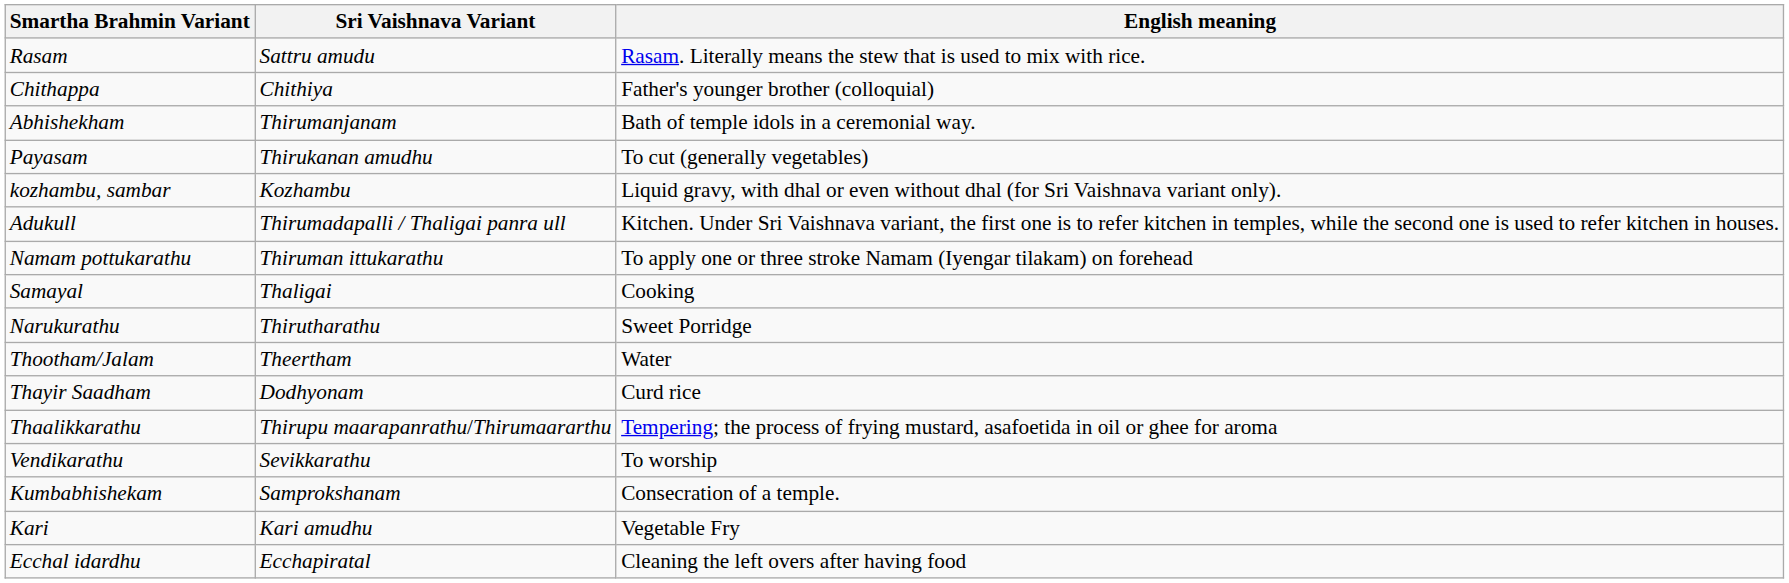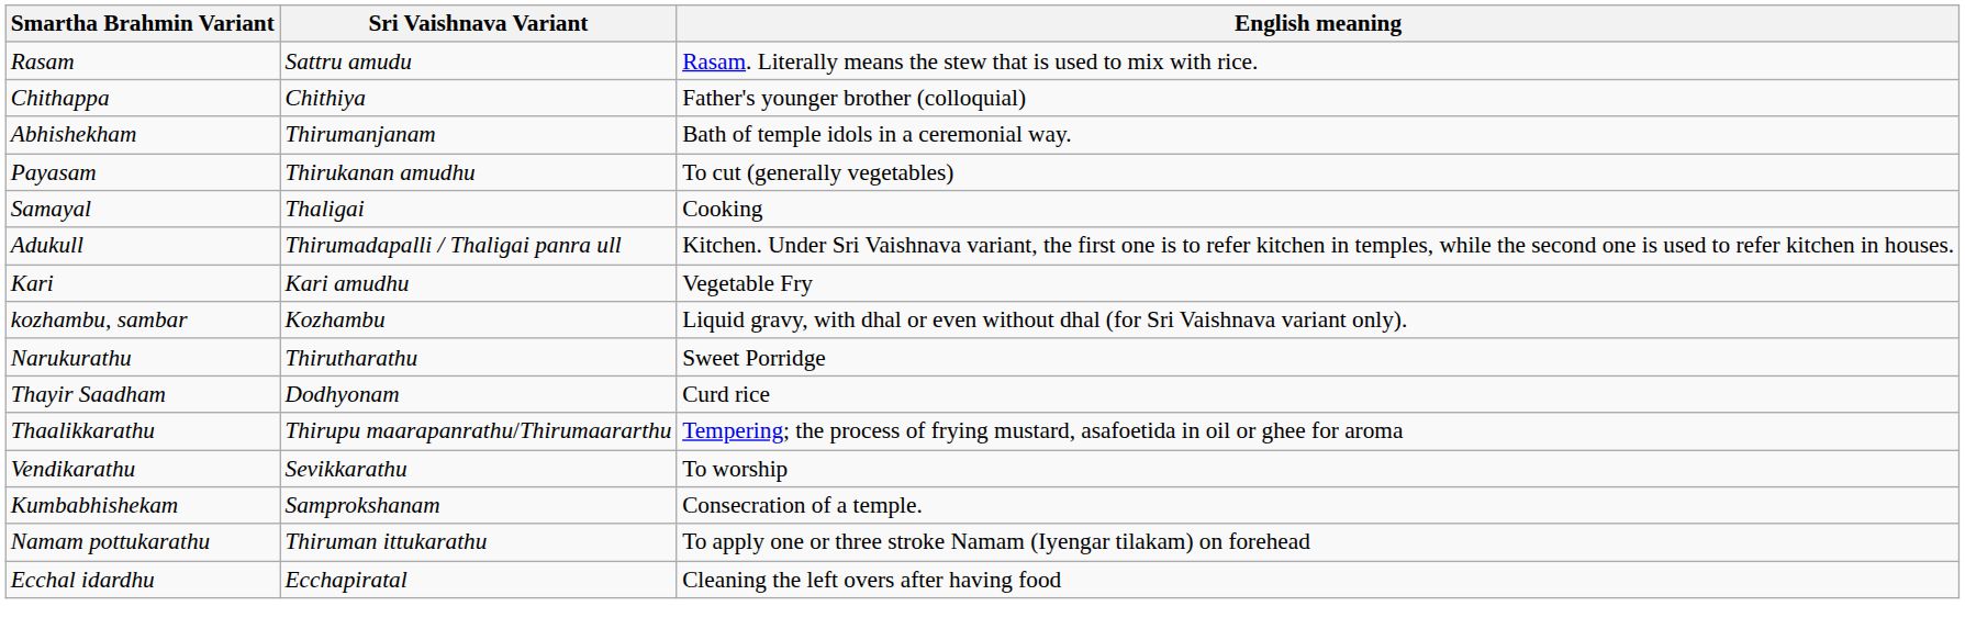 <table class = "wikitable" border = "2" style="margin:1em auto;">
 <tr>
 <th><strong>Smartha Brahmin Variant</strong></th>
 <th><strong>Sri Vaishnava Variant</strong></th>
 <th><strong>English meaning</strong></th>
 </tr>
 <tr>
 <td><em>Rasam</em></td>
 <td><em>Sattru amudu</em></td>
 <td><a href='#'>Rasam</a>. Literally means the stew that is used to mix with rice.</td>
 </tr>
 <tr>
 <td><em>Chithappa</em></td>
 <td><em>Chithiya</em></td>
 <td>Father's younger brother (colloquial)</td>
 </tr>
 <tr>
 <td><em>Abhishekham</em></td>
 <td><em>Thirumanjanam</em></td>
 <td>Bath of temple idols in a ceremonial way.</td>
 </tr>
 <tr>
 <td><em>Payasam</em></td>
 <td><em>Thirukanan amudhu</em></td>
 <td>To cut (generally vegetables)</td>
 </tr>
 <tr>
-<td><em>kozhambu, sambar</em></td>
-<td><em>Kozhambu</em></td>
-<td>Liquid gravy, with dhal or even without dhal (for Sri Vaishnava variant only).</td>
+<td><em>Samayal</em></td>
+<td><em>Thaligai</em></td>
+<td>Cooking</td>
 </tr>
 <tr>
 <td><em>Adukull</em></td>
 <td><em>Thirumadapalli / Thaligai panra ull</em></td>
 <td>Kitchen. Under Sri Vaishnava variant, the first one is to refer kitchen in temples, while the second one is used to refer kitchen in houses.</td>
 </tr>
 <tr>
-<td><em>Namam pottukarathu</em></td>
-<td><em>Thiruman ittukarathu</em></td>
-<td>To apply one or three stroke Namam (Iyengar tilakam) on forehead</td>
+<td><em>Kari</em></td>
+<td><em>Kari amudhu</em></td>
+<td>Vegetable Fry</td>
 </tr>
 <tr>
-<td><em>Samayal</em></td>
-<td><em>Thaligai</em></td>
-<td>Cooking</td>
+<td><em>kozhambu, sambar</em></td>
+<td><em>Kozhambu</em></td>
+<td>Liquid gravy, with dhal or even without dhal (for Sri Vaishnava variant only).</td>
 </tr>
 <tr>
 <td><em>Narukurathu</em></td>
 <td><em>Thirutharathu</em></td>
 <td>Sweet Porridge</td>
-</tr>
-<tr>
-<td><em>Thootham/Jalam</em></td>
-<td><em>Theertham</em></td>
-<td>Water</td>
 </tr>
 <tr>
 <td><em>Thayir Saadham</em></td>
 <td><em>Dodhyonam</em></td>
 <td>Curd rice</td>
 </tr>
 <tr>
 <td><em>Thaalikkarathu</em></td>
 <td><em>Thirupu maarapanrathu</em>/<em>Thirumaararthu</em></td>
 <td><a href='#'>Tempering</a>; the process of frying mustard, asafoetida in oil or ghee for aroma</td>
 </tr>
 <tr>
 <td><em>Vendikarathu</em></td>
 <td><em>Sevikkarathu</em></td>
 <td>To worship</td>
 </tr>
 <tr>
 <td><em>Kumbabhishekam</em></td>
 <td><em>Samprokshanam</em></td>
 <td>Consecration of a temple.</td>
 </tr>
 <tr>
-<td><em>Kari</em></td>
-<td><em>Kari amudhu</em></td>
-<td>Vegetable Fry</td>
+<td><em>Namam pottukarathu</em></td>
+<td><em>Thiruman ittukarathu</em></td>
+<td>To apply one or three stroke Namam (Iyengar tilakam) on forehead</td>
 </tr>
 <tr>
 <td><em>Ecchal idardhu</em></td>
 <td><em>Ecchapiratal</em></td>
 <td>Cleaning the left overs after having food</td>
 </tr>
 </table>
